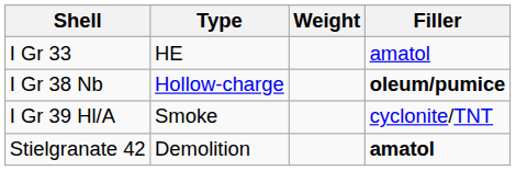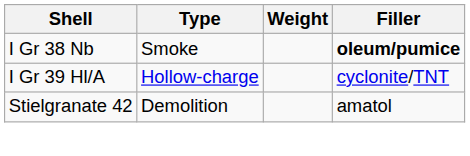 <table class="wikitable">
 <tr>
 <th>Shell</th>
 <th>Type</th>
 <th>Weight</th>
 <th>Filler</th>
 </tr>
 <tr>
-<td>I Gr 33</td>
-<td>HE</td>
-<td></td>
-<td> <a href='#'>amatol</a></td>
-</tr>
-<tr>
 <td>I Gr 38 Nb</td>
-<td><a href='#'>Hollow-charge</a></td>
+<td>Smoke</td>
 <td></td>
 <td><strong>oleum/pumice</strong></td>
 </tr>
 <tr>
 <td>I Gr 39 Hl/A</td>
-<td>Smoke</td>
+<td><a href='#'>Hollow-charge</a></td>
 <td></td>
 <td><a href='#'>cyclonite</a>/<a href='#'>TNT</a></td>
 </tr>
 <tr>
 <td>Stielgranate 42</td>
 <td>Demolition</td>
 <td></td>
-<td><strong> amatol</strong></td>
+<td> amatol</td>
 </tr>
 </table>
